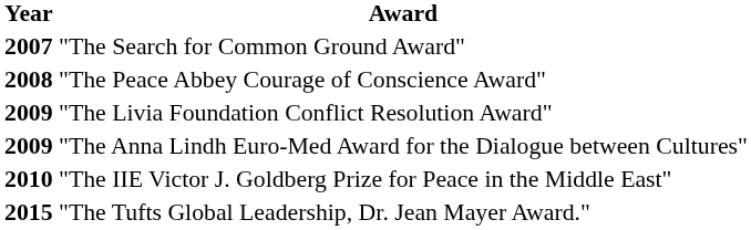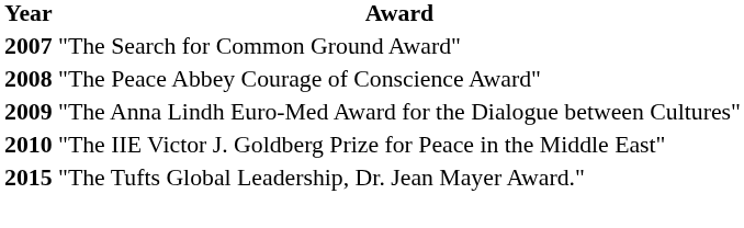 <table>
 <tr>
 <th>Year</th>
 <th>Award</th>
 </tr>
 <tr>
 <th>2007</th>
 <td>"The Search for Common Ground Award" </td>
 </tr>
 <tr>
 <th>2008</th>
 <td>"The Peace Abbey Courage of Conscience Award" </td>
 </tr>
 <tr>
 <th>2009</th>
-<td>"The Livia Foundation Conflict Resolution Award" </td>
-</tr>
-<tr>
-<th>2009</th>
 <td>"The Anna Lindh Euro-Med Award for the Dialogue between Cultures" </td>
 </tr>
 <tr>
 <th>2010</th>
 <td>"The IIE Victor J. Goldberg Prize for Peace in the Middle East" </td>
 </tr>
 <tr>
 <th>2015</th>
 <td>"The Tufts Global Leadership, Dr. Jean Mayer Award."</td>
 </tr>
 </table>
